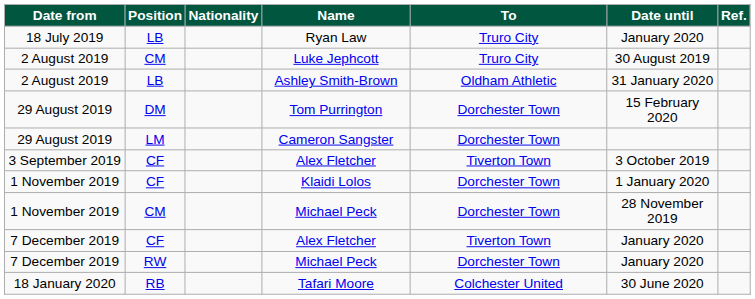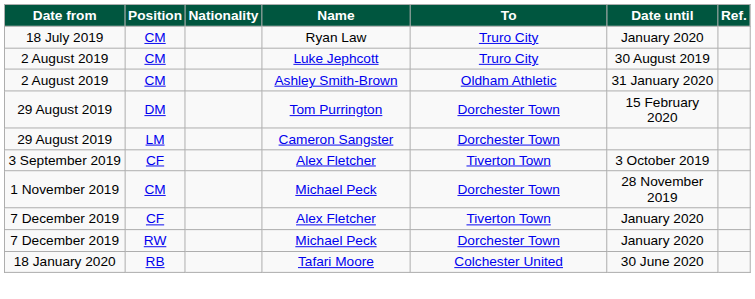 <table class="wikitable"  style="text-align:center; font-size:90%; ">
 <tr>
 <th style="background:#00563F; color:#FFFFFF; width:120px;">Date from</th>
 <th style="background:#00563F; color:#FFFFFF; width:50px;">Position</th>
 <th style="background:#00563F; color:#FFFFFF; width:50px;">Nationality</th>
 <th style="background:#00563F; color:#FFFFFF; width:150px;">Name</th>
 <th style="background:#00563F; color:#FFFFFF; width:200px;">To</th>
 <th style="background:#00563F; color:#FFFFFF; width:110px;">Date until</th>
 <th style="background:#00563F; color:#FFFFFF; width:25px;">Ref.</th>
 </tr>
 <tr>
 <td>18 July 2019</td>
-<td><a href='#'>LB</a></td>
+<td><a href='#'>CM</a></td>
 <td></td>
 <td>Ryan Law</td>
 <td> <a href='#'>Truro City</a></td>
 <td>January 2020</td>
 <td></td>
 </tr>
 <tr>
 <td>2 August 2019</td>
 <td><a href='#'>CM</a></td>
 <td></td>
 <td><a href='#'>Luke Jephcott</a></td>
 <td> <a href='#'>Truro City</a></td>
 <td>30 August 2019</td>
 <td></td>
 </tr>
 <tr>
 <td>2 August 2019</td>
-<td><a href='#'>LB</a></td>
+<td><a href='#'>CM</a></td>
 <td></td>
 <td><a href='#'>Ashley Smith-Brown</a></td>
 <td> <a href='#'>Oldham Athletic</a></td>
 <td>31 January 2020</td>
 <td></td>
 </tr>
 <tr>
 <td>29 August 2019</td>
 <td><a href='#'>DM</a></td>
 <td></td>
 <td><a href='#'>Tom Purrington</a></td>
 <td> <a href='#'>Dorchester Town</a></td>
 <td>15 February 2020</td>
 <td></td>
 </tr>
 <tr>
 <td>29 August 2019</td>
 <td><a href='#'>LM</a></td>
 <td></td>
 <td><a href='#'>Cameron Sangster</a></td>
 <td> <a href='#'>Dorchester Town</a></td>
 <td></td>
 <td></td>
 </tr>
 <tr>
 <td>3 September 2019</td>
 <td><a href='#'>CF</a></td>
 <td></td>
 <td><a href='#'>Alex Fletcher</a></td>
 <td> <a href='#'>Tiverton Town</a></td>
 <td>3 October 2019</td>
-<td></td>
-</tr>
-<tr>
-<td>1 November 2019</td>
-<td><a href='#'>CF</a></td>
-<td></td>
-<td><a href='#'>Klaidi Lolos</a></td>
-<td> <a href='#'>Dorchester Town</a></td>
-<td>1 January 2020</td>
 <td></td>
 </tr>
 <tr>
 <td>1 November 2019</td>
 <td><a href='#'>CM</a></td>
 <td></td>
 <td><a href='#'>Michael Peck</a></td>
 <td> <a href='#'>Dorchester Town</a></td>
 <td>28 November 2019</td>
 <td></td>
 </tr>
 <tr>
 <td>7 December 2019</td>
 <td><a href='#'>CF</a></td>
 <td></td>
 <td><a href='#'>Alex Fletcher</a></td>
 <td> <a href='#'>Tiverton Town</a></td>
 <td>January 2020</td>
 <td></td>
 </tr>
 <tr>
 <td>7 December 2019</td>
 <td><a href='#'>RW</a></td>
 <td></td>
 <td><a href='#'>Michael Peck</a></td>
 <td> <a href='#'>Dorchester Town</a></td>
 <td>January 2020</td>
 <td></td>
 </tr>
 <tr>
 <td>18 January 2020</td>
 <td><a href='#'>RB</a></td>
 <td></td>
 <td><a href='#'>Tafari Moore</a></td>
 <td> <a href='#'>Colchester United</a></td>
 <td>30 June 2020</td>
 <td></td>
 </tr>
 </table>
